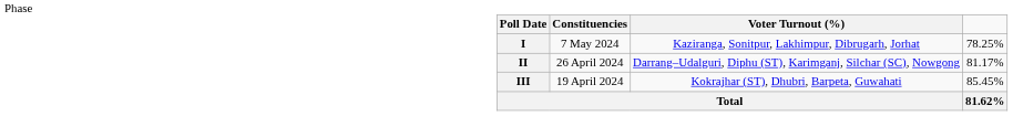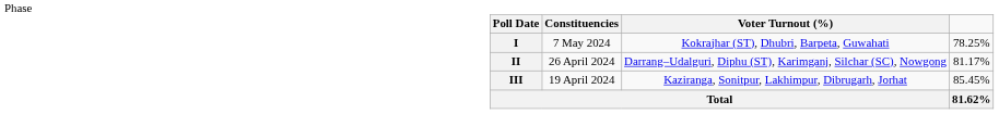 <table class="wikitable"style="text-align:center;margin:auto;>
 <tr>
 <th>Phase</th>
 <th>Poll Date</th>
 <th>Constituencies</th>
 <th>Voter Turnout (%)</th>
 </tr>
 <tr>
 <th>I</th>
 <td>7 May 2024</td>
-<td><a href='#'>Kaziranga</a>, <a href='#'>Sonitpur</a>, <a href='#'>Lakhimpur</a>, <a href='#'>Dibrugarh</a>, <a href='#'>Jorhat</a></td>
+<td><a href='#'>Kokrajhar (ST)</a>, <a href='#'>Dhubri</a>, <a href='#'>Barpeta</a>, <a href='#'>Guwahati</a></td>
 <td>78.25%</td>
 </tr>
 <tr>
 <th>II</th>
 <td>26 April 2024</td>
 <td><a href='#'>Darrang–Udalguri</a>, <a href='#'>Diphu (ST)</a>, <a href='#'>Karimganj</a>, <a href='#'>Silchar (SC)</a>, <a href='#'>Nowgong</a></td>
 <td>81.17%</td>
 </tr>
 <tr>
 <th>III</th>
 <td>19 April 2024</td>
-<td><a href='#'>Kokrajhar (ST)</a>, <a href='#'>Dhubri</a>, <a href='#'>Barpeta</a>, <a href='#'>Guwahati</a></td>
+<td><a href='#'>Kaziranga</a>, <a href='#'>Sonitpur</a>, <a href='#'>Lakhimpur</a>, <a href='#'>Dibrugarh</a>, <a href='#'>Jorhat</a></td>
 <td>85.45%</td>
 </tr>
 <tr>
 <th colspan="3">Total</th>
 <th>81.62%</th>
 </tr>
 </table>
